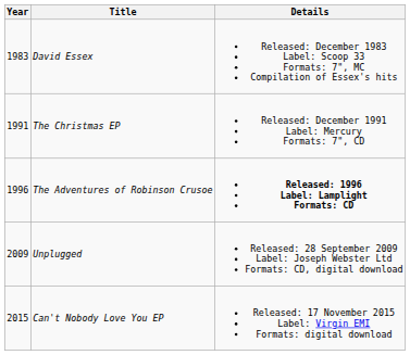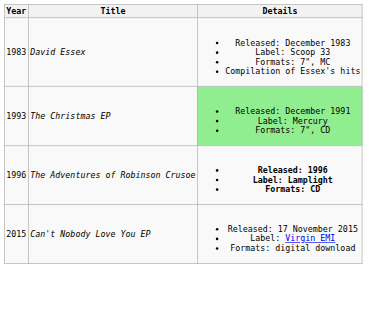 <table class="wikitable" style="text-align:center">
 <tr>
 <th>Year</th>
 <th>Title</th>
 <th>Details</th>
 </tr>
 <tr>
 <td>1983</td>
 <td align="left"><em>David Essex</em></td>
 <td><br><ul><li>Released: December 1983</li><li>Label: Scoop 33</li><li>Formats: 7", MC</li><li>Compilation of Essex's hits</li></ul></td>
 </tr>
 <tr>
-<td>1991</td>
+<td>1993</td>
 <td align="left"><em>The Christmas EP</em></td>
-<td><br><ul><li>Released: December 1991</li><li>Label: Mercury</li><li>Formats: 7", CD</li></ul></td>
+<td style="background: lightgreen;"><br><ul><li>Released: December 1991</li><li>Label: Mercury</li><li>Formats: 7", CD</li></ul></td>
 </tr>
 <tr>
 <td>1996</td>
 <td align="left"><em>The Adventures of Robinson Crusoe</em></td>
 <td><strong><br><ul><li>Released: 1996</li><li>Label: Lamplight</li><li>Formats: CD</li></ul></strong></td>
 </tr>
 <tr>
-<td>2009</td>
-<td align="left"><em>Unplugged</em></td>
-<td><br><ul><li>Released: 28 September 2009</li><li>Label: Joseph Webster Ltd</li><li>Formats: CD, digital download</li></ul></td>
-</tr>
-<tr>
 <td>2015</td>
 <td align="left"><em>Can't Nobody Love You EP</em></td>
 <td><br><ul><li>Released: 17 November 2015</li><li>Label: <a href='#'>Virgin EMI</a></li><li>Formats: digital download</li></ul></td>
 </tr>
 </table>
